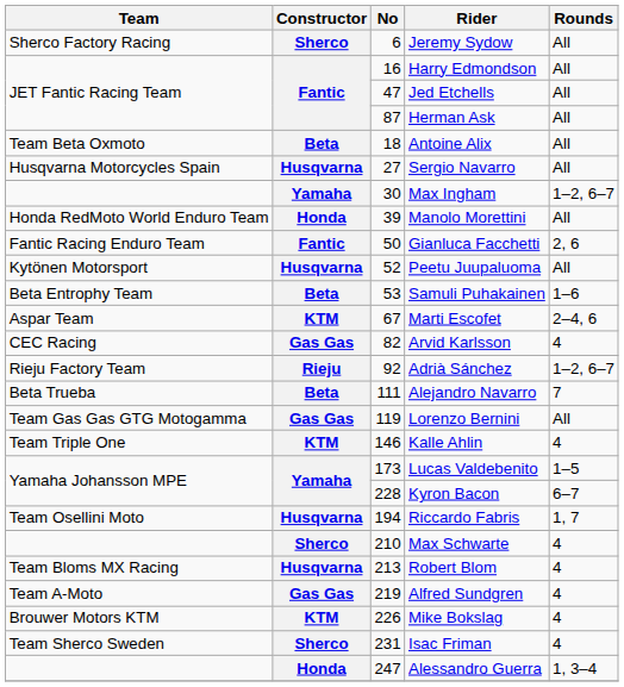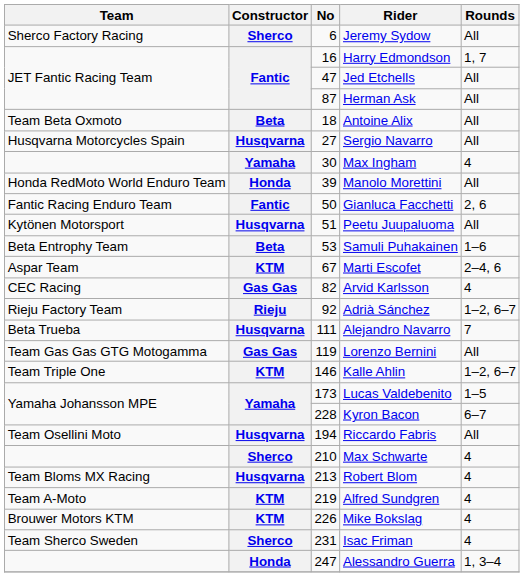 <table class="wikitable" style="font-size: 85%;">
 <tr>
 <th>Team</th>
 <th>Constructor</th>
 <th>No</th>
 <th>Rider</th>
 <th>Rounds</th>
 </tr>
 <tr>
 <td>Sherco Factory Racing</td>
 <th><a href='#'>Sherco</a></th>
 <td align="right">6</td>
 <td> <a href='#'>Jeremy Sydow</a></td>
 <td>All</td>
 </tr>
 <tr>
 <td rowspan=3>JET Fantic Racing Team</td>
 <th rowspan=3><a href='#'>Fantic</a></th>
 <td align="right">16</td>
 <td> <a href='#'>Harry Edmondson</a></td>
-<td>All</td>
+<td>1, 7</td>
 </tr>
 <tr>
 <td align="right">47</td>
 <td> <a href='#'>Jed Etchells</a></td>
 <td>All</td>
 </tr>
 <tr>
 <td align="right">87</td>
 <td> <a href='#'>Herman Ask</a></td>
 <td>All</td>
 </tr>
 <tr>
 <td>Team Beta Oxmoto</td>
 <th><a href='#'>Beta</a></th>
 <td align="right">18</td>
 <td> <a href='#'>Antoine Alix</a></td>
 <td>All</td>
 </tr>
 <tr>
 <td>Husqvarna Motorcycles Spain</td>
 <th><a href='#'>Husqvarna</a></th>
 <td align="right">27</td>
 <td> <a href='#'>Sergio Navarro</a></td>
 <td>All</td>
 </tr>
 <tr>
 <td></td>
 <th><a href='#'>Yamaha</a></th>
 <td align="right">30</td>
 <td> <a href='#'>Max Ingham</a></td>
-<td>1–2, 6–7</td>
+<td>4</td>
 </tr>
 <tr>
 <td>Honda RedMoto World Enduro Team</td>
 <th><a href='#'>Honda</a></th>
 <td align="right">39</td>
 <td> <a href='#'>Manolo Morettini</a></td>
 <td>All</td>
 </tr>
 <tr>
 <td>Fantic Racing Enduro Team</td>
 <th><a href='#'>Fantic</a></th>
 <td align="right">50</td>
 <td> <a href='#'>Gianluca Facchetti</a></td>
 <td>2, 6</td>
 </tr>
 <tr>
 <td>Kytönen Motorsport</td>
 <th><a href='#'>Husqvarna</a></th>
-<td align="right">52</td>
+<td align="right">51</td>
 <td> <a href='#'>Peetu Juupaluoma</a></td>
 <td>All</td>
 </tr>
 <tr>
 <td>Beta Entrophy Team</td>
 <th><a href='#'>Beta</a></th>
 <td align="right">53</td>
 <td> <a href='#'>Samuli Puhakainen</a></td>
 <td>1–6</td>
 </tr>
 <tr>
 <td>Aspar Team</td>
 <th><a href='#'>KTM</a></th>
 <td align="right">67</td>
 <td> <a href='#'>Marti Escofet</a></td>
 <td>2–4, 6</td>
 </tr>
 <tr>
 <td>CEC Racing</td>
 <th><a href='#'>Gas Gas</a></th>
 <td align="right">82</td>
 <td> <a href='#'>Arvid Karlsson</a></td>
 <td>4</td>
 </tr>
 <tr>
 <td>Rieju Factory Team</td>
 <th><a href='#'>Rieju</a></th>
 <td align="right">92</td>
 <td> <a href='#'>Adrià Sánchez</a></td>
 <td>1–2, 6–7</td>
 </tr>
 <tr>
 <td>Beta Trueba</td>
-<th><a href='#'>Beta</a></th>
+<th><a href='#'>Husqvarna</a></th>
 <td align="right">111</td>
 <td> <a href='#'>Alejandro Navarro</a></td>
 <td>7</td>
 </tr>
 <tr>
 <td>Team Gas Gas GTG Motogamma</td>
 <th><a href='#'>Gas Gas</a></th>
 <td align="right">119</td>
 <td> <a href='#'>Lorenzo Bernini</a></td>
 <td>All</td>
 </tr>
 <tr>
 <td>Team Triple One</td>
 <th><a href='#'>KTM</a></th>
 <td align="right">146</td>
 <td> <a href='#'>Kalle Ahlin</a></td>
-<td>4</td>
+<td>1–2, 6–7</td>
 </tr>
 <tr>
 <td rowspan=2>Yamaha Johansson MPE</td>
 <th rowspan=2><a href='#'>Yamaha</a></th>
 <td align="right">173</td>
 <td> <a href='#'>Lucas Valdebenito</a></td>
 <td>1–5</td>
 </tr>
 <tr>
 <td align="right">228</td>
 <td> <a href='#'>Kyron Bacon</a></td>
 <td>6–7</td>
 </tr>
 <tr>
 <td>Team Osellini Moto</td>
 <th><a href='#'>Husqvarna</a></th>
 <td align="right">194</td>
 <td> <a href='#'>Riccardo Fabris</a></td>
-<td>1, 7</td>
+<td>All</td>
 </tr>
 <tr>
 <td></td>
 <th><a href='#'>Sherco</a></th>
 <td align="right">210</td>
 <td> <a href='#'>Max Schwarte</a></td>
 <td>4</td>
 </tr>
 <tr>
 <td>Team Bloms MX Racing</td>
 <th><a href='#'>Husqvarna</a></th>
 <td align="right">213</td>
 <td> <a href='#'>Robert Blom</a></td>
 <td>4</td>
 </tr>
 <tr>
 <td>Team A-Moto</td>
-<th><a href='#'>Gas Gas</a></th>
+<th><a href='#'>KTM</a></th>
 <td align="right">219</td>
 <td> <a href='#'>Alfred Sundgren</a></td>
 <td>4</td>
 </tr>
 <tr>
 <td>Brouwer Motors KTM</td>
 <th><a href='#'>KTM</a></th>
 <td align="right">226</td>
 <td> <a href='#'>Mike Bokslag</a></td>
 <td>4</td>
 </tr>
 <tr>
 <td>Team Sherco Sweden</td>
 <th><a href='#'>Sherco</a></th>
 <td align="right">231</td>
 <td> <a href='#'>Isac Friman</a></td>
 <td>4</td>
 </tr>
 <tr>
 <td></td>
 <th><a href='#'>Honda</a></th>
 <td align="right">247</td>
 <td> <a href='#'>Alessandro Guerra</a></td>
 <td>1, 3–4</td>
 </tr>
 <tr>
 </tr>
 </table>
